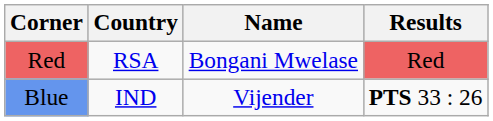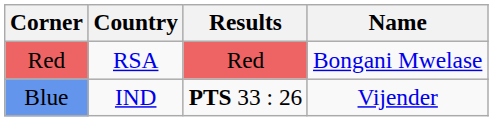 <table class="wikitable" style="text-align:center">
 <tr>
 <th>Corner</th>
 <th>Country</th>
+<th>Results</th>
 <th>Name</th>
-<th>Results</th>
 </tr>
 <tr>
 <td bgcolor="#EE6363">Red</td>
 <td><a href='#'>RSA</a></td>
+<td bgcolor="#EE6363">Red</td>
 <td><a href='#'>Bongani Mwelase</a></td>
-<td bgcolor="#EE6363">Red</td>
 </tr>
 <tr>
 <td bgcolor="#6495ED">Blue</td>
 <td><a href='#'>IND</a></td>
+<td><strong>PTS</strong> 33 : 26</td>
 <td><a href='#'>Vijender</a></td>
-<td><strong>PTS</strong> 33 : 26</td>
 </tr>
 </table>
